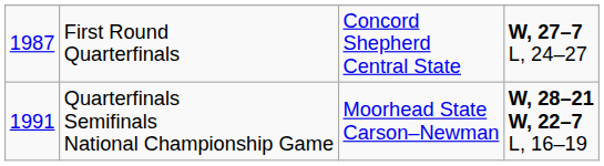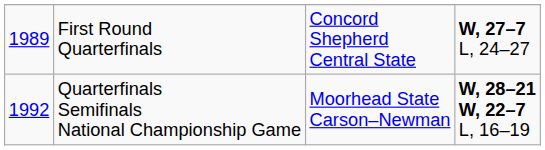 <table class="wikitable">
 <tr>
 </tr>
 <tr>
-<td><a href='#'>1987</a></td>
+<td><a href='#'>1989</a></td>
 <td>First Round<br>Quarterfinals</td>
 <td><a href='#'>Concord</a><br><a href='#'>Shepherd</a><br><a href='#'>Central State</a></td>
 <td><strong>W, 27–7</strong><br>L, 24–27</td>
 </tr>
 <tr>
-<td><a href='#'>1991</a></td>
+<td><a href='#'>1992</a></td>
 <td>Quarterfinals<br>Semifinals<br>National Championship Game</td>
 <td><a href='#'>Moorhead State</a><br><a href='#'>Carson–Newman</a></td>
 <td><strong>W, 28–21</strong><br><strong>W, 22–7</strong><br>L, 16–19</td>
 </tr>
 </table>
